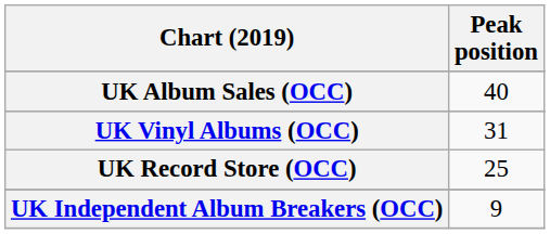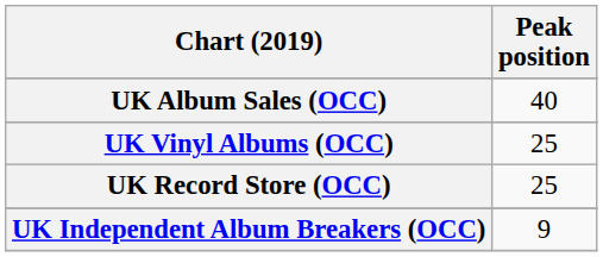 <table class="wikitable sortable plainrowheaders" style="text-align:center">
 <tr>
 <th scope="col">Chart (2019)</th>
 <th scope="col">Peak<br>position</th>
 </tr>
 <tr>
 </tr>
 <tr>
 <th scope="row">UK Album Sales (<a href='#'>OCC</a>)</th>
 <td>40</td>
 </tr>
 <tr>
 </tr>
 <tr>
 <th scope="row"><a href='#'>UK Vinyl Albums</a> (<a href='#'>OCC</a>)</th>
-<td>31</td>
+<td>25</td>
 </tr>
 <tr>
 <th scope="row">UK Record Store (<a href='#'>OCC</a>)</th>
 <td>25</td>
 </tr>
 <tr>
 </tr>
 <tr>
 </tr>
 <tr>
 <th scope="row"><a href='#'>UK Independent Album Breakers</a> (<a href='#'>OCC</a>)</th>
 <td>9</td>
 </tr>
 <tr>
 </tr>
 </table>
